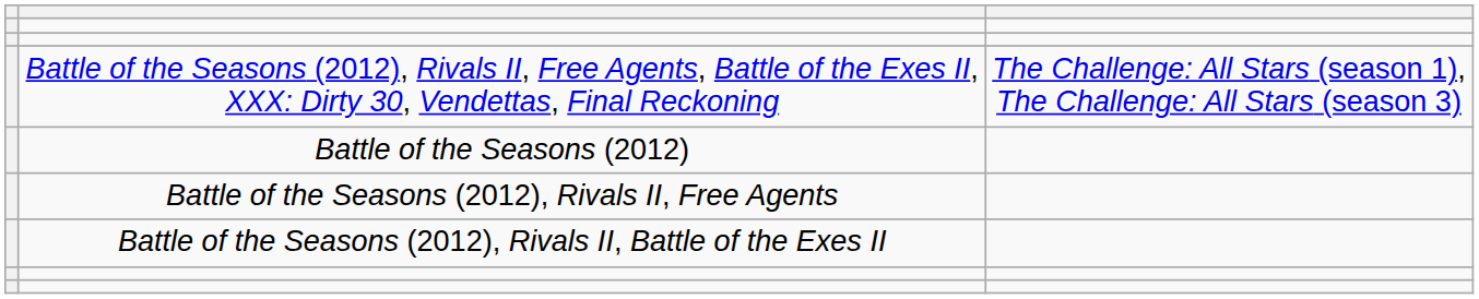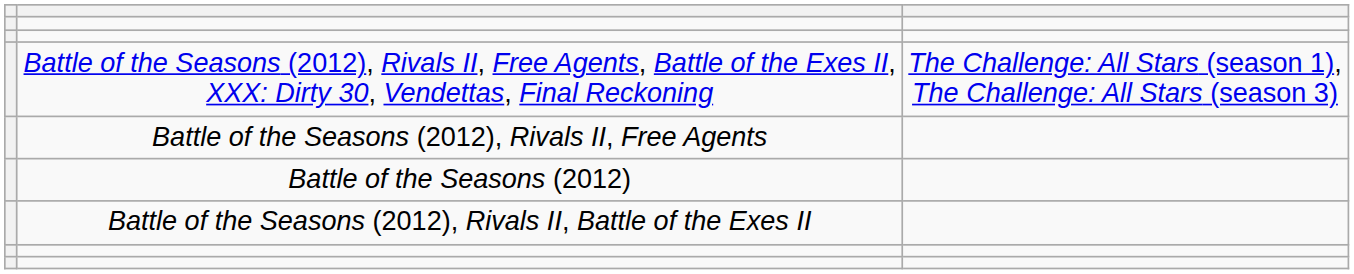 <table class="wikitable sortable" style="text-align: center">
 <tr>
 <th scope="col"></th>
 <th scope="col"></th>
 <th scope="col"></th>
 </tr>
 <tr>
 <th scope="row"></th>
 <td></td>
 <td></td>
 </tr>
 <tr>
 <th scope="row"></th>
 <td></td>
 <td></td>
 </tr>
 <tr>
 <th scope="row"></th>
 <td><a href='#'><em>Battle of the Seasons</em> (2012)</a>, <em><a href='#'>Rivals II</a></em>, <em><a href='#'>Free Agents</a></em>, <em><a href='#'>Battle of the Exes II</a></em>,<br><em><a href='#'>XXX: Dirty 30</a></em>, <em><a href='#'>Vendettas</a></em>, <em><a href='#'>Final Reckoning</a></em></td>
 <td><a href='#'><em>The Challenge: All Stars</em> (season 1)</a>,<br><a href='#'><em>The Challenge: All Stars</em> (season 3)</a></td>
 </tr>
 <tr>
 <th scope="row"></th>
-<td><em>Battle of the Seasons</em> (2012)</td>
+<td><em>Battle of the Seasons</em> (2012), <em>Rivals II</em>, <em>Free Agents</em></td>
 <td></td>
 </tr>
 <tr>
 <th scope="row"></th>
-<td><em>Battle of the Seasons</em> (2012), <em>Rivals II</em>, <em>Free Agents</em></td>
+<td><em>Battle of the Seasons</em> (2012)</td>
 <td></td>
 </tr>
 <tr>
 <th scope="row"></th>
 <td><em>Battle of the Seasons</em> (2012), <em>Rivals II</em>, <em>Battle of the Exes II</em></td>
 <td></td>
 </tr>
 <tr>
 <th scope="row"></th>
 <td></td>
 <td></td>
 </tr>
 <tr>
 <th scope="row"></th>
 <td></td>
 <td></td>
 </tr>
 </table>
